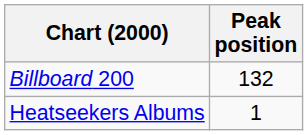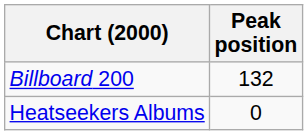 <table class="wikitable">
 <tr>
 <th>Chart (2000)</th>
 <th>Peak<br>position</th>
 </tr>
 <tr>
 <td><a href='#'><em>Billboard</em> 200</a></td>
 <td align=center>132</td>
 </tr>
 <tr>
 <td><a href='#'>Heatseekers Albums</a></td>
-<td align=center>1</td>
+<td align=center>0</td>
 </tr>
 </table>
